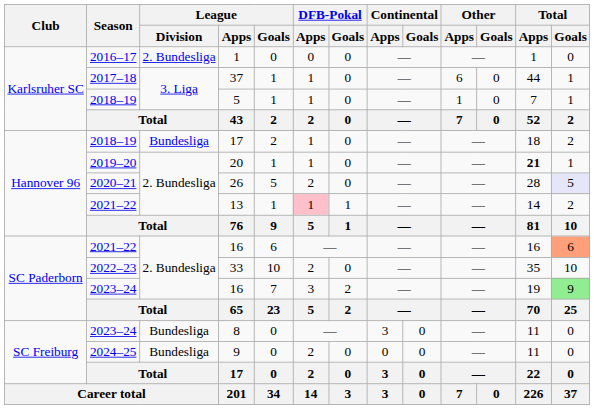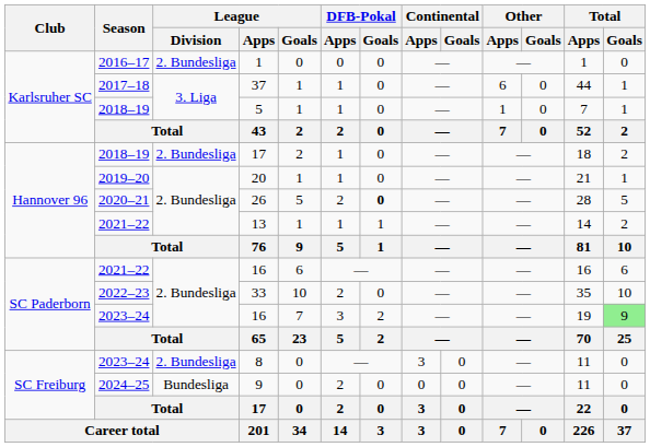 <table class="wikitable" style="text-align: center">
 <tr>
 <th rowspan="2">Club</th>
 <th rowspan="2">Season</th>
 <th colspan="3">League</th>
 <th colspan="2"><a href='#'>DFB-Pokal</a></th>
 <th colspan="2">Continental</th>
 <th colspan="2">Other</th>
 <th colspan="2">Total</th>
 </tr>
 <tr>
 <th>Division</th>
 <th>Apps</th>
 <th>Goals</th>
 <th>Apps</th>
 <th>Goals</th>
 <th>Apps</th>
 <th>Goals</th>
 <th>Apps</th>
 <th>Goals</th>
 <th>Apps</th>
 <th>Goals</th>
 </tr>
 <tr>
 <td rowspan="4"><a href='#'>Karlsruher SC</a></td>
 <td><a href='#'>2016–17</a></td>
 <td><a href='#'>2. Bundesliga</a></td>
 <td>1</td>
 <td>0</td>
 <td>0</td>
 <td>0</td>
 <td colspan="2">—</td>
 <td colspan="2">—</td>
 <td>1</td>
 <td>0</td>
 </tr>
 <tr>
 <td><a href='#'>2017–18</a></td>
 <td rowspan="2"><a href='#'>3. Liga</a></td>
 <td>37</td>
 <td>1</td>
 <td>1</td>
 <td>0</td>
 <td colspan="2">—</td>
 <td>6</td>
 <td>0</td>
 <td>44</td>
 <td>1</td>
 </tr>
 <tr>
 <td><a href='#'>2018–19</a></td>
 <td>5</td>
 <td>1</td>
 <td>1</td>
 <td>0</td>
 <td colspan="2">—</td>
 <td>1</td>
 <td>0</td>
 <td>7</td>
 <td>1</td>
 </tr>
 <tr>
 <th colspan="2">Total</th>
 <th>43</th>
 <th>2</th>
 <th>2</th>
 <th>0</th>
 <th colspan="2">—</th>
 <th>7</th>
 <th>0</th>
 <th>52</th>
 <th>2</th>
 </tr>
 <tr>
 <td rowspan="5"><a href='#'>Hannover 96</a></td>
 <td><a href='#'>2018–19</a></td>
-<td><a href='#'>Bundesliga</a></td>
+<td><a href='#'>2. Bundesliga</a></td>
 <td>17</td>
 <td>2</td>
 <td>1</td>
 <td>0</td>
 <td colspan="2">—</td>
 <td colspan="2">—</td>
 <td>18</td>
 <td>2</td>
 </tr>
 <tr>
 <td><a href='#'>2019–20</a></td>
 <td rowspan="3">2. Bundesliga</td>
 <td>20</td>
 <td>1</td>
 <td>1</td>
 <td>0</td>
 <td colspan="2">—</td>
 <td colspan="2">—</td>
-<td><strong>21</strong></td>
+<td>21</td>
 <td>1</td>
 </tr>
 <tr>
 <td><a href='#'>2020–21</a></td>
 <td>26</td>
 <td>5</td>
 <td>2</td>
-<td>0</td>
+<td><strong>0</strong></td>
 <td colspan="2">—</td>
 <td colspan="2">—</td>
 <td>28</td>
-<td style="background: lavender;">5</td>
+<td>5</td>
 </tr>
 <tr>
 <td><a href='#'>2021–22</a></td>
 <td>13</td>
 <td>1</td>
-<td style="background: pink;">1</td>
+<td>1</td>
 <td>1</td>
 <td colspan="2">—</td>
 <td colspan="2">—</td>
 <td>14</td>
 <td>2</td>
 </tr>
 <tr>
 <th colspan="2">Total</th>
 <th>76</th>
 <th>9</th>
 <th>5</th>
 <th>1</th>
 <th colspan="2">—</th>
 <th colspan="2">—</th>
 <th>81</th>
 <th>10</th>
 </tr>
 <tr>
 <td rowspan="4"><a href='#'>SC Paderborn</a></td>
 <td><a href='#'>2021–22</a></td>
 <td rowspan="3">2. Bundesliga</td>
 <td>16</td>
 <td>6</td>
 <td colspan="2">—</td>
 <td colspan="2">—</td>
 <td colspan="2">—</td>
 <td>16</td>
-<td style="background: lightsalmon;">6</td>
+<td>6</td>
 </tr>
 <tr>
 <td><a href='#'>2022–23</a></td>
 <td>33</td>
 <td>10</td>
 <td>2</td>
 <td>0</td>
 <td colspan="2">—</td>
 <td colspan="2">—</td>
 <td>35</td>
 <td>10</td>
 </tr>
 <tr>
 <td><a href='#'>2023–24</a></td>
 <td>16</td>
 <td>7</td>
 <td>3</td>
 <td>2</td>
 <td colspan="2">—</td>
 <td colspan="2">—</td>
 <td>19</td>
 <td style="background: lightgreen;">9</td>
 </tr>
 <tr>
 <th colspan="2">Total</th>
 <th>65</th>
 <th>23</th>
 <th>5</th>
 <th>2</th>
 <th colspan="2">—</th>
 <th colspan="2">—</th>
 <th>70</th>
 <th>25</th>
 </tr>
 <tr>
 <td rowspan="3"><a href='#'>SC Freiburg</a></td>
 <td><a href='#'>2023–24</a></td>
-<td>Bundesliga</td>
+<td><a href='#'>2. Bundesliga</a></td>
 <td>8</td>
 <td>0</td>
 <td colspan="2">—</td>
 <td>3</td>
 <td>0</td>
 <td colspan="2">—</td>
 <td>11</td>
 <td>0</td>
 </tr>
 <tr>
 <td><a href='#'>2024–25</a></td>
 <td>Bundesliga</td>
 <td>9</td>
 <td>0</td>
 <td>2</td>
 <td>0</td>
 <td>0</td>
 <td>0</td>
 <td colspan="2">—</td>
 <td>11</td>
 <td>0</td>
 </tr>
 <tr>
 <th colspan="2">Total</th>
 <th>17</th>
 <th>0</th>
 <th>2</th>
 <th>0</th>
 <th>3</th>
 <th>0</th>
 <th colspan="2">—</th>
 <th>22</th>
 <th>0</th>
 </tr>
 <tr>
 <th colspan="3">Career total</th>
 <th>201</th>
 <th>34</th>
 <th>14</th>
 <th>3</th>
 <th>3</th>
 <th>0</th>
 <th>7</th>
 <th>0</th>
 <th>226</th>
 <th>37</th>
 </tr>
 </table>
